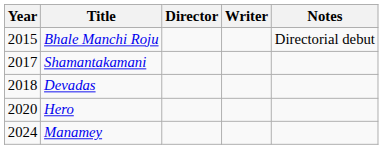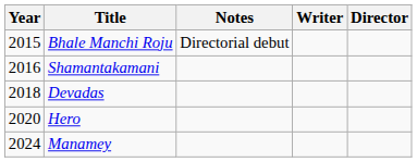 <table class="wikitable sortable">
 <tr>
 <th>Year</th>
 <th>Title</th>
+<th>Notes</th>
+<th>Writer</th>
 <th>Director</th>
-<th>Writer</th>
-<th>Notes</th>
 </tr>
 <tr>
 <td>2015</td>
 <td><em><a href='#'>Bhale Manchi Roju</a></em></td>
+<td>Directorial debut</td>
 <td></td>
 <td></td>
-<td>Directorial debut</td>
 </tr>
 <tr>
-<td>2017</td>
+<td>2016</td>
 <td><em><a href='#'>Shamantakamani</a></em></td>
 <td></td>
 <td></td>
 <td></td>
 </tr>
 <tr>
 <td>2018</td>
 <td><em><a href='#'>Devadas</a></em></td>
 <td></td>
 <td></td>
 <td></td>
 </tr>
 <tr>
 <td>2020</td>
 <td><em><a href='#'>Hero</a></em></td>
 <td></td>
 <td></td>
 <td></td>
 </tr>
 <tr>
 <td>2024</td>
 <td><em><a href='#'>Manamey</a></em></td>
 <td></td>
 <td></td>
 <td></td>
 </tr>
 </table>
